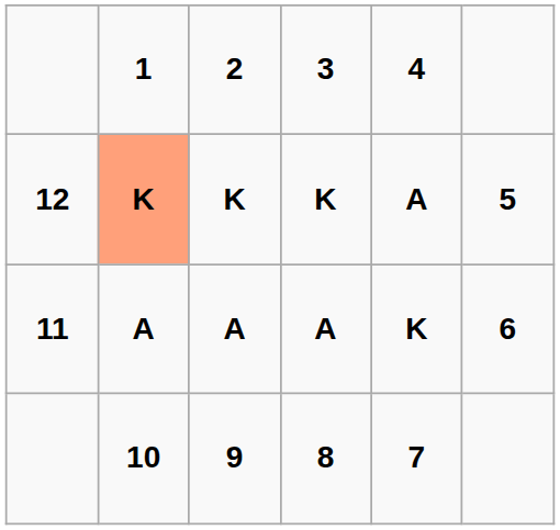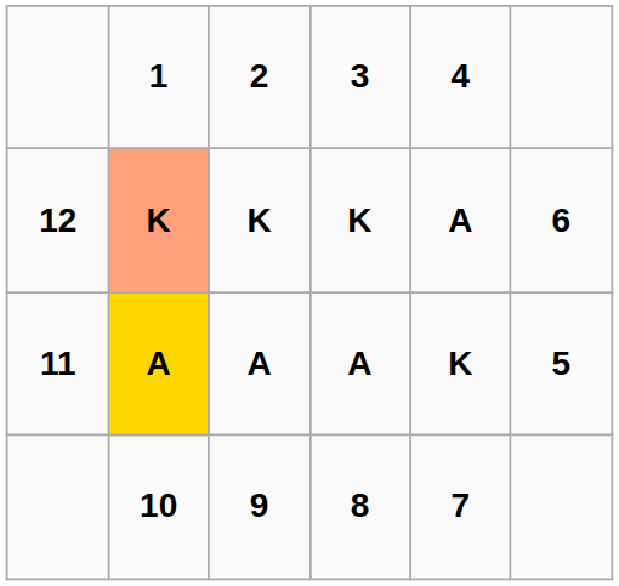 <table class="wikitable" style="text-align:center; margin:auto;">
 <tr>
 <td width="40" height="60"></td>
 <td width="40"><strong>1</strong></td>
 <td width="40"><strong>2</strong></td>
 <td width="40"><strong>3</strong></td>
 <td width="40"><strong>4</strong></td>
 <td width="40"></td>
 </tr>
 <tr>
 <td width="40" height="60"><strong>12</strong></td>
 <td width="40" style="background: lightsalmon;"><strong>K</strong></td>
 <td width="40"><strong>K</strong></td>
 <td width="40"><strong>K</strong></td>
 <td width="40"><strong>A</strong></td>
-<td width="40"><strong>5</strong></td>
+<td width="40"><strong>6</strong></td>
 </tr>
 <tr>
 <td width="40" height="60"><strong>11</strong></td>
-<td width="40"><strong>A</strong></td>
+<td width="40" style="background: gold;"><strong>A</strong></td>
 <td width="40"><strong>A</strong></td>
 <td width="40"><strong>A</strong></td>
 <td width="40"><strong>K</strong></td>
-<td width="40"><strong>6</strong></td>
+<td width="40"><strong>5</strong></td>
 </tr>
 <tr>
 <td width="40" height="60"></td>
 <td width="40"><strong>10</strong></td>
 <td width="40"><strong>9</strong></td>
 <td width="40"><strong>8</strong></td>
 <td width="40"><strong>7</strong></td>
 <td width="40"></td>
 </tr>
 </table>
